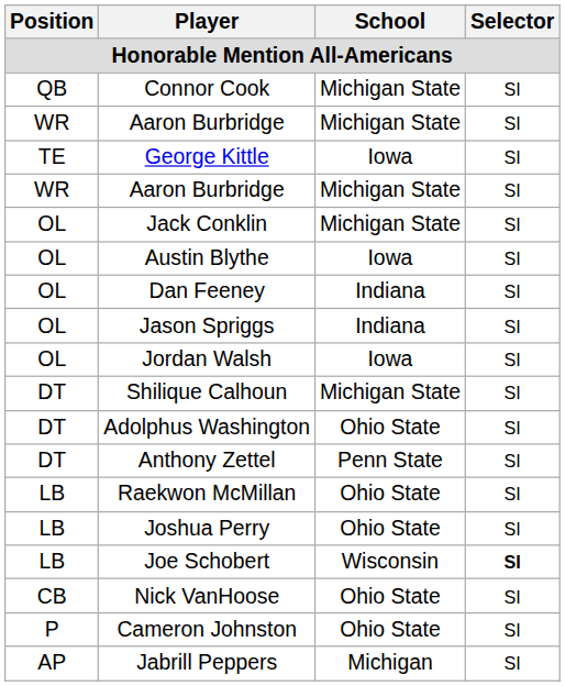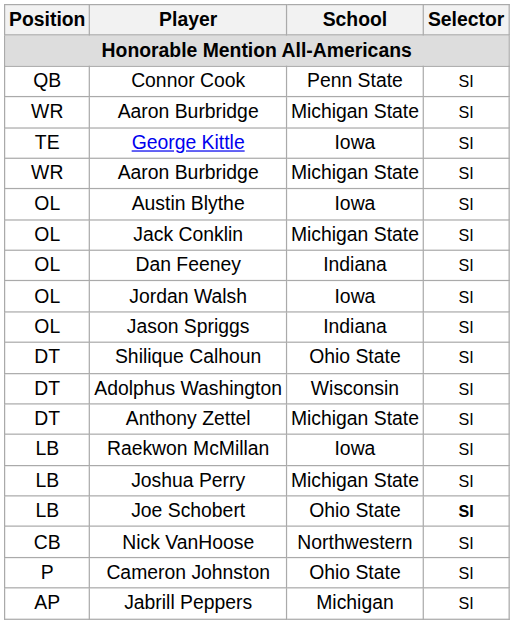 <table class="wikitable">
 <tr>
 <th>Position</th>
 <th>Player</th>
 <th>School</th>
 <th>Selector</th>
 </tr>
 <tr>
 <td colspan="4" style="text-align:center; background:#ddd;"><strong>Honorable Mention All-Americans</strong></td>
 </tr>
 <tr style="text-align:center;">
 <td style="background:white">QB</td>
 <td style="background:white">Connor Cook</td>
-<td style="background:white">Michigan State</td>
+<td style="background:white">Penn State</td>
 <td style="background:white"><small>SI</small></td>
 </tr>
 <tr style="text-align:center;">
 <td style="background:white">WR</td>
 <td style="background:white">Aaron Burbridge</td>
 <td style="background:white">Michigan State</td>
 <td style="background:white"><small>SI</small></td>
 </tr>
 <tr style="text-align:center;">
 <td style="background:white">TE</td>
 <td style="background:white"><a href='#'>George Kittle</a></td>
 <td style="background:white">Iowa</td>
 <td style="background:white"><small>SI</small></td>
 </tr>
 <tr style="text-align:center;">
 <td style="background:white">WR</td>
 <td style="background:white">Aaron Burbridge</td>
 <td style="background:white">Michigan State</td>
 <td style="background:white"><small>SI</small></td>
 </tr>
 <tr style="text-align:center;">
 <td style="background:white">OL</td>
-<td style="background:white">Jack Conklin</td>
-<td style="background:white">Michigan State</td>
+<td style="background:white">Austin Blythe</td>
+<td style="background:white">Iowa</td>
 <td style="background:white"><small>SI</small></td>
 </tr>
 <tr style="text-align:center;">
 <td style="background:white">OL</td>
-<td style="background:white">Austin Blythe</td>
-<td style="background:white">Iowa</td>
+<td style="background:white">Jack Conklin</td>
+<td style="background:white">Michigan State</td>
 <td style="background:white"><small>SI</small></td>
 </tr>
 <tr style="text-align:center;">
 <td style="background:white">OL</td>
 <td style="background:white">Dan Feeney</td>
 <td style="background:white">Indiana</td>
 <td style="background:white"><small>SI</small></td>
 </tr>
 <tr style="text-align:center;">
 <td style="background:white">OL</td>
+<td style="background:white">Jordan Walsh</td>
+<td style="background:white">Iowa</td>
+<td style="background:white"><small>SI</small></td>
+</tr>
+<tr style="text-align:center;">
+<td style="background:white">OL</td>
 <td style="background:white">Jason Spriggs</td>
 <td style="background:white">Indiana</td>
 <td style="background:white"><small>SI</small></td>
 </tr>
 <tr style="text-align:center;">
-<td style="background:white">OL</td>
-<td style="background:white">Jordan Walsh</td>
-<td style="background:white">Iowa</td>
-<td style="background:white"><small>SI</small></td>
-</tr>
-<tr style="text-align:center;">
 <td style="background:white">DT</td>
 <td style="background:white">Shilique Calhoun</td>
-<td style="background:white">Michigan State</td>
+<td style="background:white">Ohio State</td>
 <td style="background:white"><small>SI</small></td>
 </tr>
 <tr style="text-align:center;">
 <td style="background:white">DT</td>
 <td style="background:white">Adolphus Washington</td>
-<td style="background:white">Ohio State</td>
+<td style="background:white">Wisconsin</td>
 <td style="background:white"><small>SI</small></td>
 </tr>
 <tr style="text-align:center;">
 <td style="background:white">DT</td>
 <td style="background:white">Anthony Zettel</td>
-<td style="background:white">Penn State</td>
+<td style="background:white">Michigan State</td>
 <td style="background:white"><small>SI</small></td>
 </tr>
 <tr style="text-align:center;">
 <td style="background:white">LB</td>
 <td style="background:white">Raekwon McMillan</td>
-<td style="background:white">Ohio State</td>
+<td style="background:white">Iowa</td>
 <td style="background:white"><small>SI</small></td>
 </tr>
 <tr style="text-align:center;">
 <td style="background:white">LB</td>
 <td style="background:white">Joshua Perry</td>
-<td style="background:white">Ohio State</td>
+<td style="background:white">Michigan State</td>
 <td style="background:white"><small>SI</small></td>
 </tr>
 <tr style="text-align:center;">
 <td style="background:white">LB</td>
 <td style="background:white">Joe Schobert</td>
-<td style="background:white">Wisconsin</td>
+<td style="background:white">Ohio State</td>
 <td style="background:white"><strong><small>SI</small></strong></td>
 </tr>
 <tr style="text-align:center;">
 <td style="background:white">CB</td>
 <td style="background:white">Nick VanHoose</td>
-<td style="background:white">Ohio State</td>
+<td style="background:white">Northwestern</td>
 <td style="background:white"><small>SI</small></td>
 </tr>
 <tr style="text-align:center;">
 <td style="background:white">P</td>
 <td style="background:white">Cameron Johnston</td>
 <td style="background:white">Ohio State</td>
 <td style="background:white"><small>SI</small></td>
 </tr>
 <tr style="text-align:center;">
 <td style="background:white">AP</td>
 <td style="background:white">Jabrill Peppers</td>
 <td style="background:white">Michigan</td>
 <td style="background:white"><small>SI</small></td>
 </tr>
 </table>
